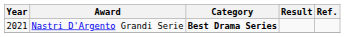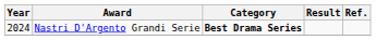 <table class="wikitable">
 <tr>
 <th>Year</th>
 <th>Award</th>
 <th>Category</th>
 <th>Result</th>
 <th>Ref.</th>
 </tr>
 <tr>
-<td>2021</td>
+<td>2024</td>
 <td><a href='#'>Nastri D'Argento</a> Grandi Serie</td>
 <td><strong>Best Drama Series</strong></td>
 <td></td>
 <td></td>
 </tr>
 <tr>
 </tr>
 </table>
